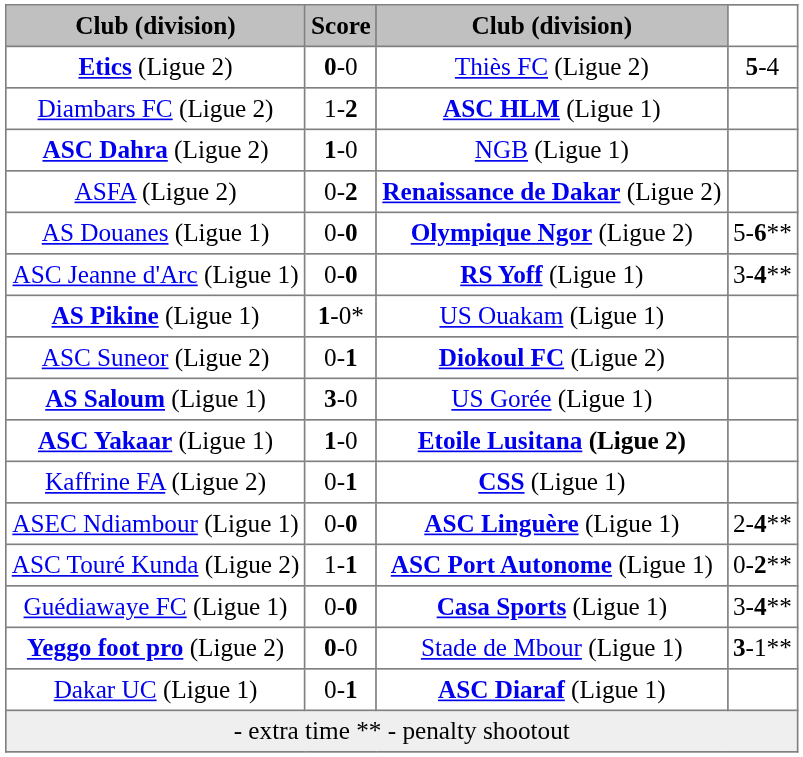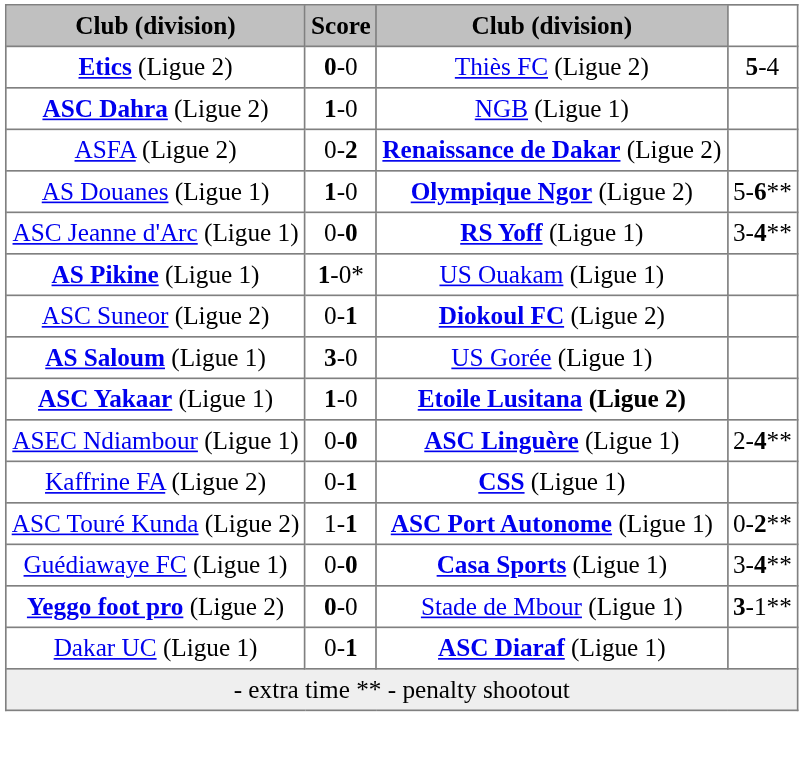 <table align="center" cellpadding="3" cellspacing="0" border="1" style="font-size: 95%; border: gray solid 1px; border-collapse: collapse; text-align: center;">
 <tr bgcolor="#CCCCCC" style="background-color: silver;">
 <th>Club (division)</th>
 <th>Score</th>
 <th>Club (division)</th>
 </tr>
 <tr>
 <td><strong><a href='#'>Etics</a></strong> (Ligue 2)</td>
 <td><strong>0</strong>-0</td>
 <td><a href='#'>Thiès FC</a> (Ligue 2)</td>
 <td><strong>5</strong>-4</td>
-</tr>
-<tr>
-<td><a href='#'>Diambars FC</a> (Ligue 2)</td>
-<td>1-<strong>2</strong></td>
-<td><strong><a href='#'>ASC HLM</a></strong> (Ligue 1)</td>
-<td></td>
 </tr>
 <tr>
 <td><strong><a href='#'>ASC Dahra</a></strong> (Ligue 2)</td>
 <td><strong>1</strong>-0</td>
 <td><a href='#'>NGB</a> (Ligue 1)</td>
 <td></td>
 </tr>
 <tr>
 <td><a href='#'>ASFA</a> (Ligue 2)</td>
 <td>0-<strong>2</strong></td>
 <td><strong><a href='#'>Renaissance de Dakar</a></strong> (Ligue 2)</td>
 <td></td>
 </tr>
 <tr>
 <td><a href='#'>AS Douanes</a> (Ligue 1)</td>
-<td>0-<strong>0</strong></td>
+<td><strong>1</strong>-0</td>
 <td><strong><a href='#'>Olympique Ngor</a></strong> (Ligue 2)</td>
 <td>5-<strong>6</strong>**</td>
 </tr>
 <tr>
 <td><a href='#'>ASC Jeanne d'Arc</a> (Ligue 1)</td>
 <td>0-<strong>0</strong></td>
 <td><strong><a href='#'>RS Yoff</a></strong> (Ligue 1)</td>
 <td>3-<strong>4</strong>**</td>
 </tr>
 <tr>
 <td><strong><a href='#'>AS Pikine</a></strong> (Ligue 1)</td>
 <td><strong>1</strong>-0*</td>
 <td><a href='#'>US Ouakam</a> (Ligue 1)</td>
 <td></td>
 </tr>
 <tr>
 <td><a href='#'>ASC Suneor</a> (Ligue 2)</td>
 <td>0-<strong>1</strong></td>
 <td><strong><a href='#'>Diokoul FC</a></strong> (Ligue 2)</td>
 <td></td>
 </tr>
 <tr>
 <td><strong><a href='#'>AS Saloum</a></strong> (Ligue 1)</td>
 <td><strong>3</strong>-0</td>
 <td><a href='#'>US Gorée</a> (Ligue 1)</td>
 <td></td>
 </tr>
 <tr>
 <td><strong><a href='#'>ASC Yakaar</a></strong> (Ligue 1)</td>
 <td><strong>1</strong>-0</td>
 <td><strong><a href='#'>Etoile Lusitana</a> (Ligue 2)</strong></td>
 <td></td>
 </tr>
 <tr>
+<td><a href='#'>ASEC Ndiambour</a> (Ligue 1)</td>
+<td>0-<strong>0</strong></td>
+<td><strong><a href='#'>ASC Linguère</a></strong> (Ligue 1)</td>
+<td>2-<strong>4</strong>**</td>
+</tr>
+<tr>
 <td><a href='#'>Kaffrine FA</a> (Ligue 2)</td>
 <td>0-<strong>1</strong></td>
 <td><strong><a href='#'>CSS</a></strong> (Ligue 1)</td>
 <td></td>
-</tr>
-<tr>
-<td><a href='#'>ASEC Ndiambour</a> (Ligue 1)</td>
-<td>0-<strong>0</strong></td>
-<td><strong><a href='#'>ASC Linguère</a></strong> (Ligue 1)</td>
-<td>2-<strong>4</strong>**</td>
 </tr>
 <tr>
 <td><a href='#'>ASC Touré Kunda</a> (Ligue 2)</td>
 <td>1-<strong>1</strong></td>
 <td><strong><a href='#'>ASC Port Autonome</a></strong> (Ligue 1)</td>
 <td>0-<strong>2</strong>**</td>
 </tr>
 <tr>
 <td><a href='#'>Guédiawaye FC</a> (Ligue 1)</td>
 <td>0-<strong>0</strong></td>
 <td><strong><a href='#'>Casa Sports</a></strong> (Ligue 1)</td>
 <td>3-<strong>4</strong>**</td>
 </tr>
 <tr>
 <td><strong><a href='#'>Yeggo foot pro</a></strong> (Ligue 2)</td>
 <td><strong>0</strong>-0</td>
 <td><a href='#'>Stade de Mbour</a> (Ligue 1)</td>
 <td><strong>3</strong>-1**</td>
 </tr>
 <tr>
 <td><a href='#'>Dakar UC</a> (Ligue 1)</td>
 <td>0-<strong>1</strong></td>
 <td><strong><a href='#'>ASC Diaraf</a></strong> (Ligue 1)</td>
 <td></td>
 </tr>
 <tr bgcolor="#EFEFEF">
 <td colspan=4> - extra time ** - penalty shootout</td>
 </tr>
 </table>
